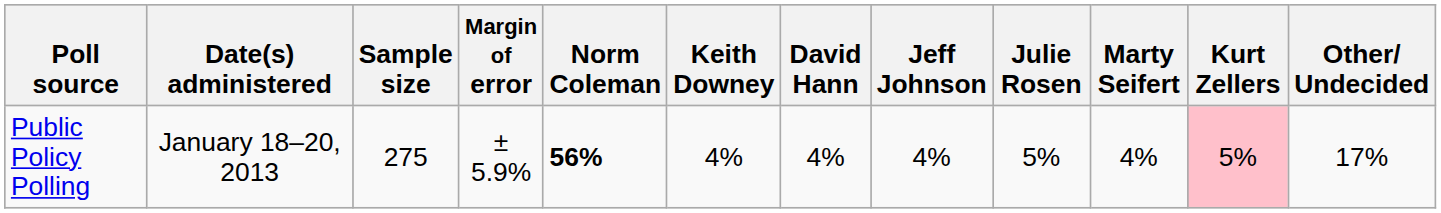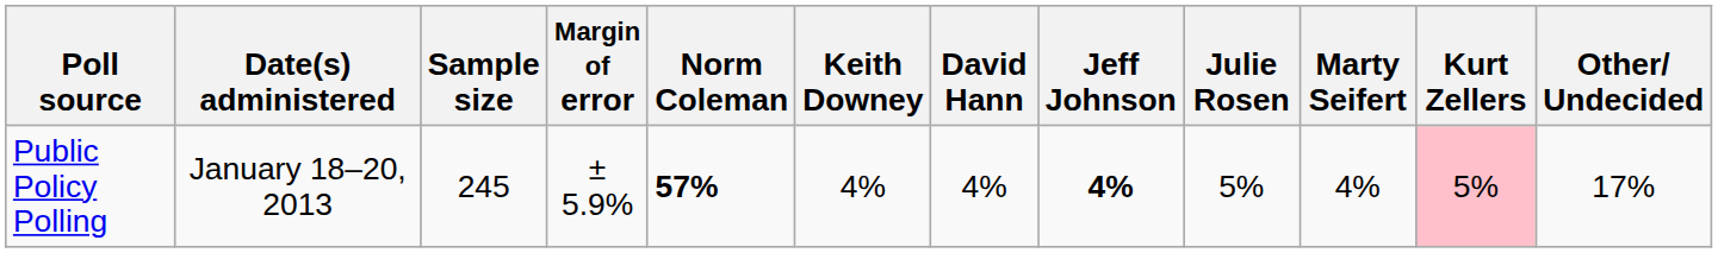 <table class="wikitable">
 <tr valign= bottom>
 <th style="width:170px;">Poll source</th>
 <th style="width:180px;">Date(s)<br>administered</th>
 <th class=small>Sample<br>size</th>
 <th style="width:45px;"><small>Margin of</small><br>error</th>
 <th style="width:60px;">Norm<br>Coleman</th>
 <th style="width:60px;">Keith<br>Downey</th>
 <th style="width:60px;">David<br>Hann</th>
 <th style="width:60px;">Jeff<br>Johnson</th>
 <th style="width:60px;">Julie<br>Rosen</th>
 <th style="width:60px;">Marty<br>Seifert</th>
 <th style="width:60px;">Kurt<br>Zellers</th>
 <th style="width:40px;">Other/<br>Undecided</th>
 </tr>
 <tr>
 <td><a href='#'>Public Policy Polling</a></td>
 <td align=center>January 18–20, 2013</td>
-<td align=center>275</td>
+<td align=center>245</td>
 <td align=center>± 5.9%</td>
-<td><strong>56%</strong></td>
+<td><strong>57%</strong></td>
 <td align=center>4%</td>
 <td align=center>4%</td>
-<td align=center>4%</td>
+<td align=center><strong>4%</strong></td>
 <td align=center>5%</td>
 <td align=center>4%</td>
 <td align=center style="background: pink;">5%</td>
 <td align=center>17%</td>
 </tr>
 </table>
